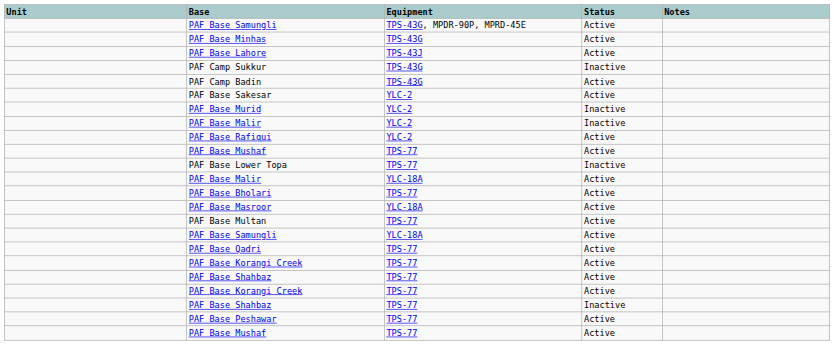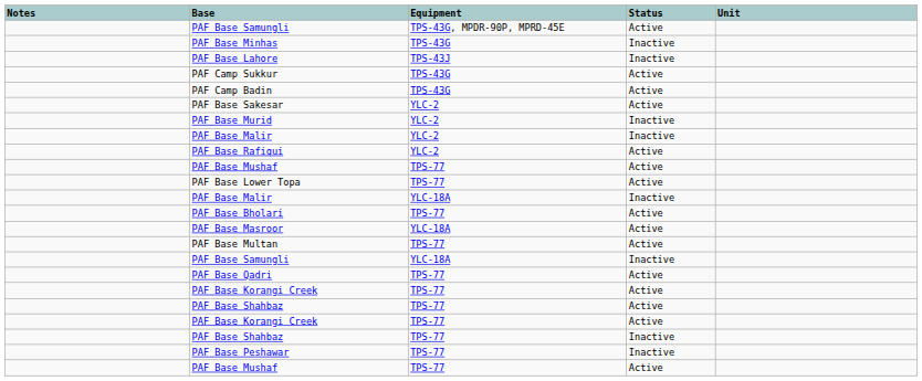 <table class="wikitable sortable">
 <tr>
-<th style="text-align: left; background: #aacccc;" width="12%">Unit</th>
+<th style="text-align: left; background: #aacccc;" width="11%">Notes</th>
 <th style="text-align: left; background: #aacccc;" width="13%">Base</th>
 <th style="text-align: left; background: #aacccc;" width="13%">Equipment</th>
 <th style="text-align: left; background: #aacccc;" width="5%">Status</th>
-<th style="text-align: left; background: #aacccc;" width="11%">Notes</th>
+<th style="text-align: left; background: #aacccc;" width="12%">Unit</th>
 </tr>
 <tr ---->
 <td></td>
 <td><a href='#'>PAF Base Samungli</a></td>
 <td><a href='#'>TPS-43G</a>, MPDR-90P, MPRD-45E</td>
 <td><span>Active</span></td>
 <td></td>
 </tr>
 <tr ---->
 <td></td>
 <td><a href='#'>PAF Base Minhas</a></td>
 <td><a href='#'>TPS-43G</a></td>
-<td><span>Active</span></td>
+<td><span>Inactive</span></td>
 <td></td>
 </tr>
 <tr ---->
 <td></td>
 <td><a href='#'>PAF Base Lahore</a></td>
 <td><a href='#'>TPS-43J</a></td>
-<td><span>Active</span></td>
+<td><span>Inactive</span></td>
 <td></td>
 </tr>
 <tr ---->
 <td></td>
 <td>PAF Camp Sukkur</td>
 <td><a href='#'>TPS-43G</a></td>
-<td><span>Inactive</span></td>
+<td><span>Active</span></td>
 <td></td>
 </tr>
 <tr ---->
 <td></td>
 <td>PAF Camp Badin</td>
 <td><a href='#'>TPS-43G</a></td>
 <td><span>Active</span></td>
 <td></td>
 </tr>
 <tr ---->
 <td></td>
 <td>PAF Base Sakesar</td>
 <td><a href='#'>YLC-2</a></td>
 <td><span>Active</span></td>
 <td></td>
 </tr>
 <tr ---->
 <td></td>
 <td><a href='#'>PAF Base Murid</a></td>
 <td><a href='#'>YLC-2</a></td>
 <td><span>Inactive</span></td>
 <td></td>
 </tr>
 <tr ---->
 <td></td>
 <td><a href='#'>PAF Base Malir</a></td>
 <td><a href='#'>YLC-2</a></td>
 <td><span>Inactive</span></td>
 <td></td>
 </tr>
 <tr ---->
 <td></td>
 <td><a href='#'>PAF Base Rafiqui</a></td>
 <td><a href='#'>YLC-2</a></td>
 <td><span>Active</span></td>
 <td></td>
 </tr>
 <tr ---->
 <td></td>
 <td><a href='#'>PAF Base Mushaf</a></td>
 <td><a href='#'>TPS-77</a></td>
 <td><span>Active</span></td>
 <td></td>
 </tr>
 <tr ---->
 <td></td>
 <td>PAF Base Lower Topa</td>
 <td><a href='#'>TPS-77</a></td>
-<td><span>Inactive</span></td>
+<td><span>Active</span></td>
 <td></td>
 </tr>
 <tr ---->
 <td></td>
 <td><a href='#'>PAF Base Malir</a></td>
 <td><a href='#'>YLC-18A</a></td>
-<td><span>Active</span></td>
+<td><span>Inactive</span></td>
 <td></td>
 </tr>
 <tr ---->
 <td></td>
 <td><a href='#'>PAF Base Bholari</a></td>
 <td><a href='#'>TPS-77</a></td>
 <td><span>Active</span></td>
 <td></td>
 </tr>
 <tr ---->
 <td></td>
 <td><a href='#'>PAF Base Masroor</a></td>
 <td><a href='#'>YLC-18A</a></td>
 <td><span>Active</span></td>
 <td></td>
 </tr>
 <tr ---->
 <td></td>
 <td>PAF Base Multan</td>
 <td><a href='#'>TPS-77</a></td>
 <td><span>Active</span></td>
 <td></td>
 </tr>
 <tr ---->
 <td></td>
 <td><a href='#'>PAF Base Samungli</a></td>
 <td><a href='#'>YLC-18A</a></td>
-<td><span>Active</span></td>
+<td><span>Inactive</span></td>
 <td></td>
 </tr>
 <tr ---->
 <td></td>
 <td><a href='#'>PAF Base Qadri</a></td>
 <td><a href='#'>TPS-77</a></td>
 <td><span>Active</span></td>
 <td></td>
 </tr>
 <tr ---->
 <td></td>
 <td><a href='#'>PAF Base Korangi Creek</a></td>
 <td><a href='#'>TPS-77</a></td>
 <td><span>Active</span></td>
 <td></td>
 </tr>
 <tr ---->
 <td></td>
 <td><a href='#'>PAF Base Shahbaz</a></td>
 <td><a href='#'>TPS-77</a></td>
 <td><span>Active</span></td>
 <td></td>
 </tr>
 <tr ---->
 <td></td>
 <td><a href='#'>PAF Base Korangi Creek</a></td>
 <td><a href='#'>TPS-77</a></td>
 <td><span>Active</span></td>
 <td></td>
 </tr>
 <tr ---->
 <td></td>
 <td><a href='#'>PAF Base Shahbaz</a></td>
 <td><a href='#'>TPS-77</a></td>
 <td><span>Inactive</span></td>
 <td></td>
 </tr>
 <tr ---->
 <td></td>
 <td><a href='#'>PAF Base Peshawar</a></td>
 <td><a href='#'>TPS-77</a></td>
-<td><span>Active</span></td>
+<td><span>Inactive</span></td>
 <td></td>
 </tr>
 <tr ---->
 <td></td>
 <td><a href='#'>PAF Base Mushaf</a></td>
 <td><a href='#'>TPS-77</a></td>
 <td><span>Active</span></td>
 <td></td>
 </tr>
 </table>
